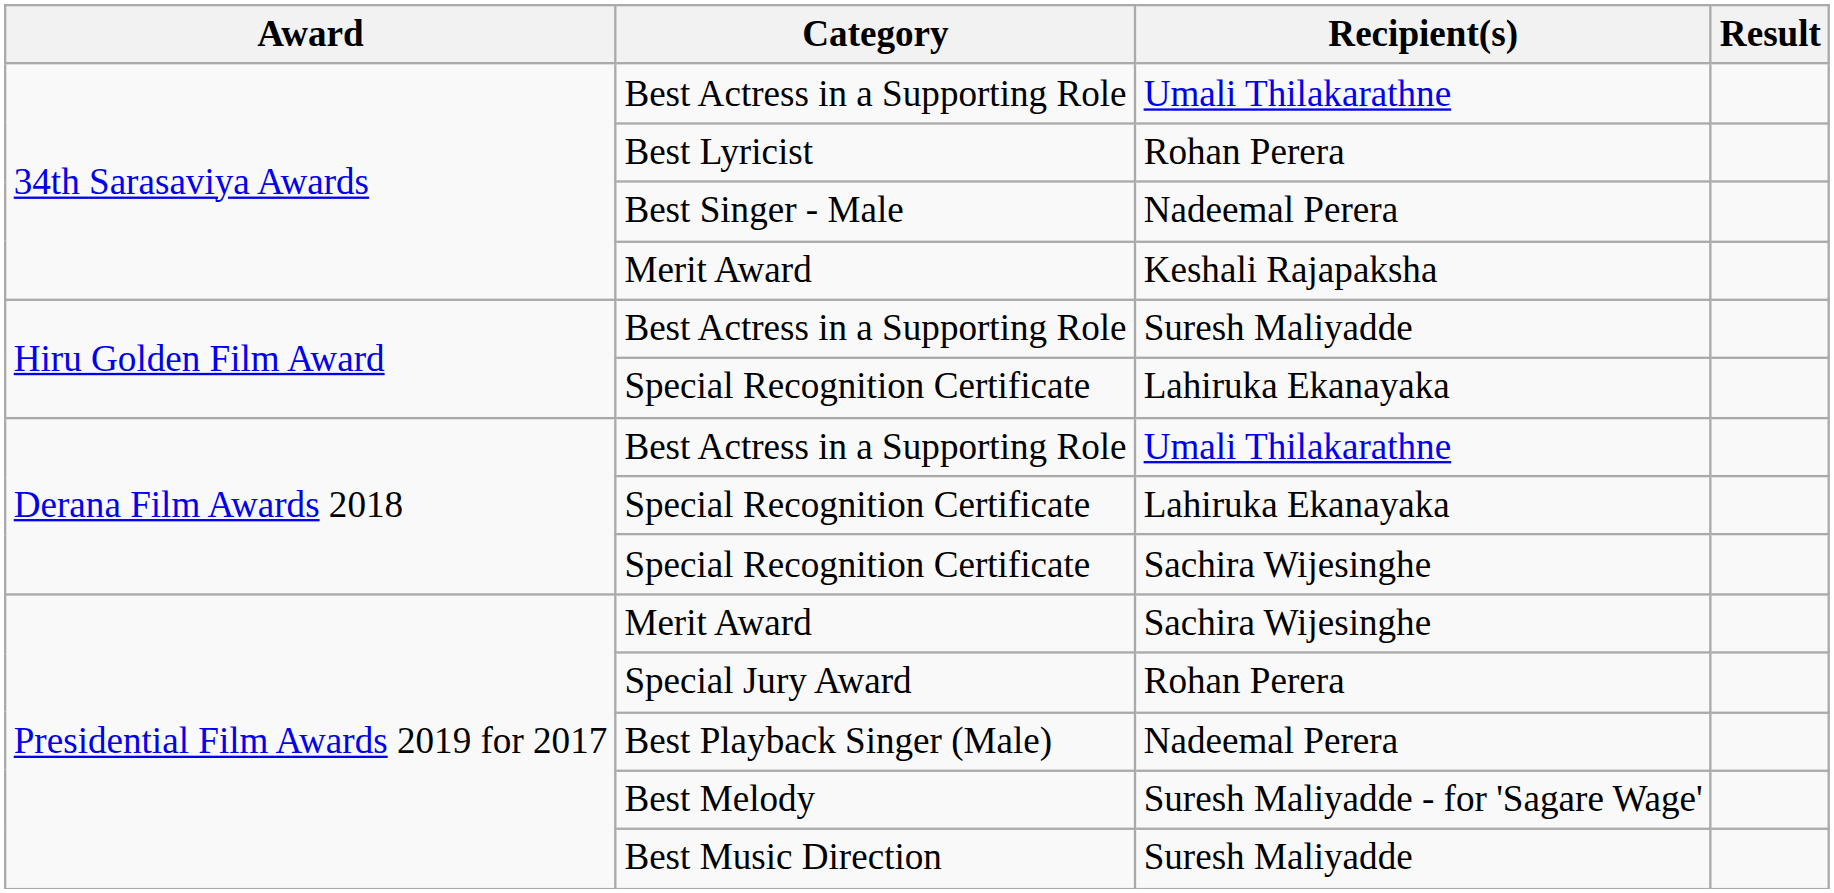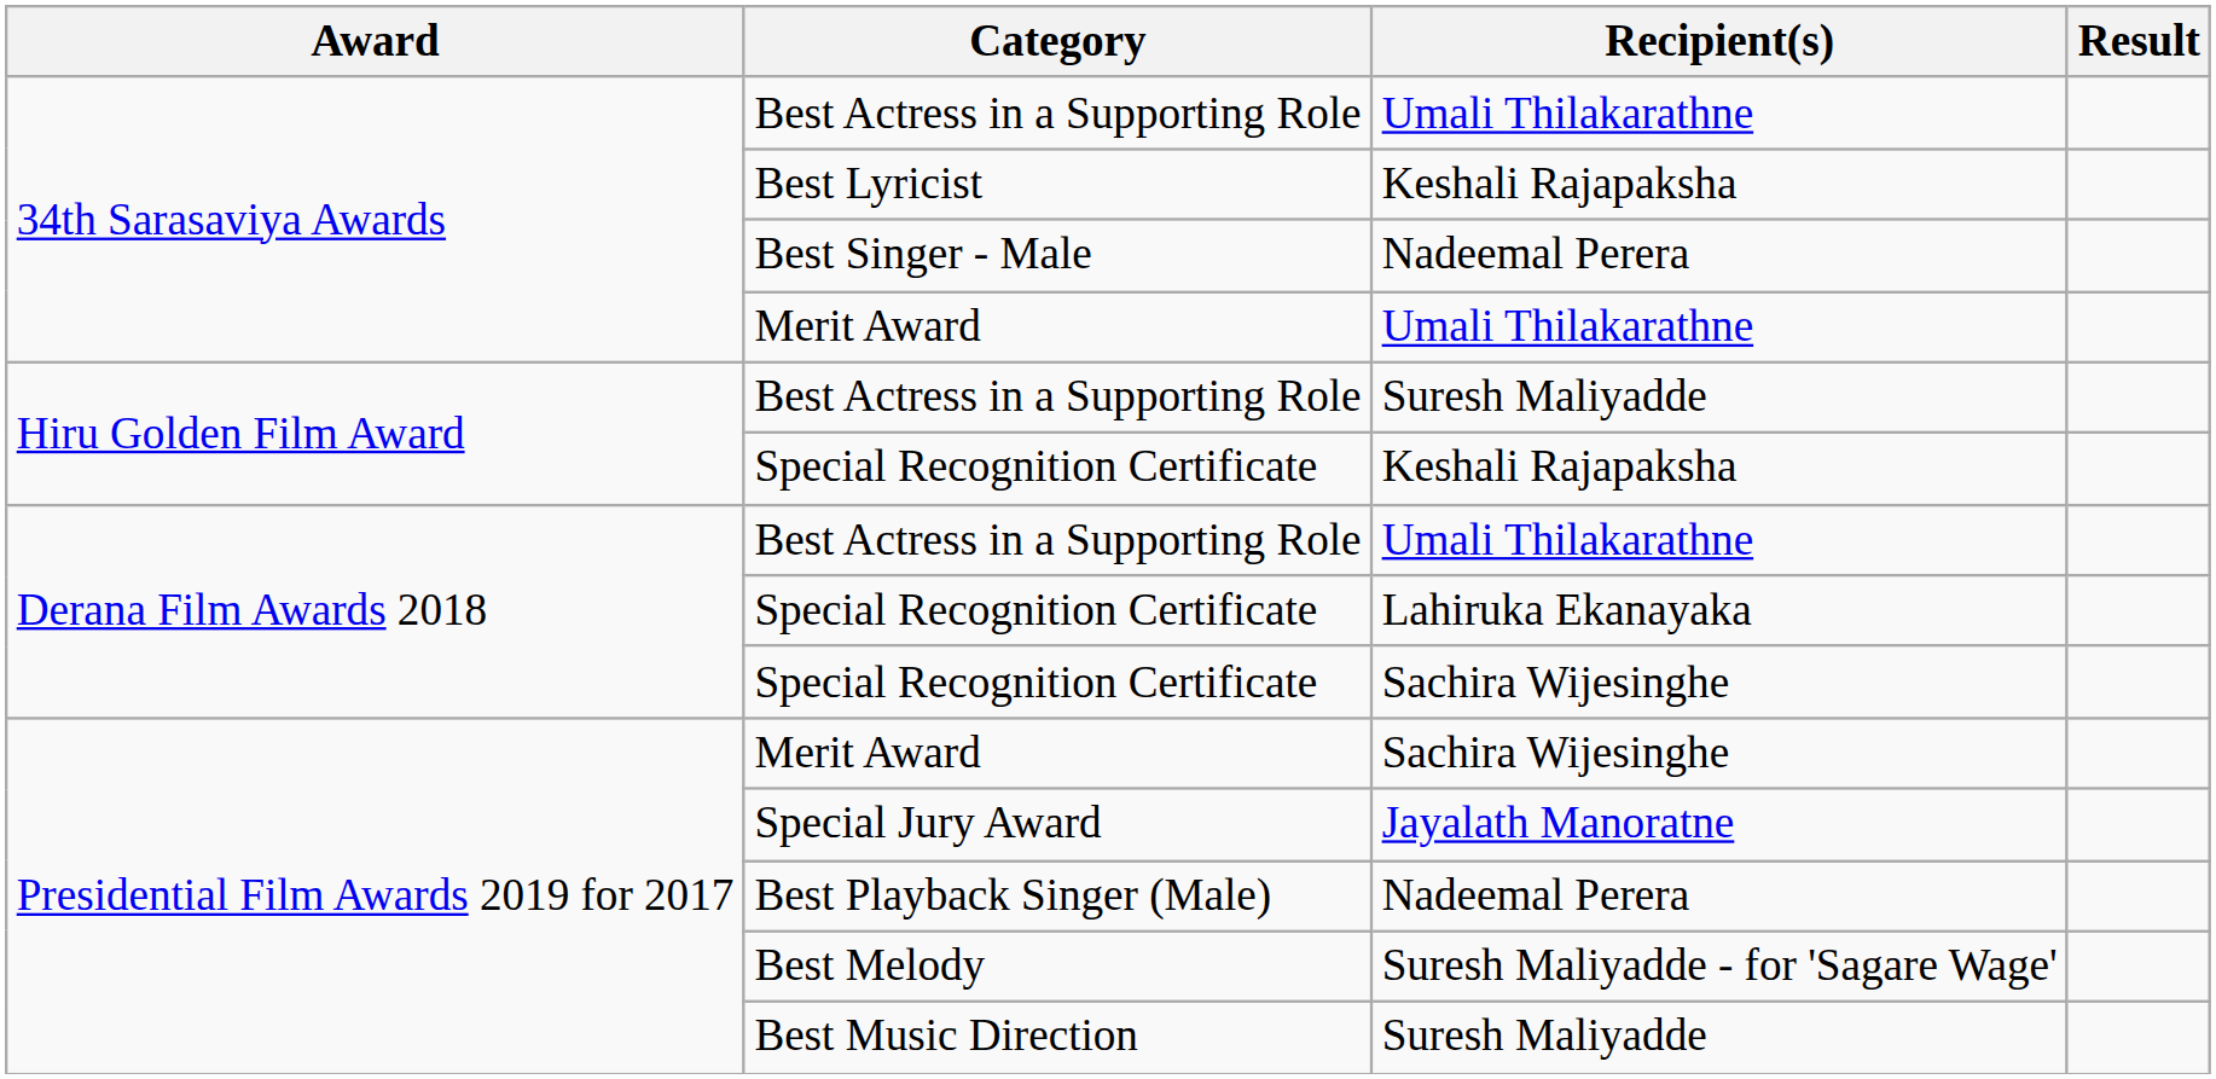 <table class="wikitable">
 <tr>
 <th>Award</th>
 <th>Category</th>
 <th>Recipient(s)</th>
 <th>Result</th>
 </tr>
 <tr>
 <td rowspan="4"><a href='#'>34th Sarasaviya Awards</a></td>
 <td>Best Actress in a Supporting Role</td>
 <td><a href='#'>Umali Thilakarathne</a></td>
 <td></td>
 </tr>
 <tr>
 <td>Best Lyricist</td>
-<td>Rohan Perera</td>
+<td>Keshali Rajapaksha</td>
 <td></td>
 </tr>
 <tr>
 <td>Best Singer - Male</td>
 <td>Nadeemal Perera</td>
 <td></td>
 </tr>
 <tr>
 <td>Merit Award</td>
-<td>Keshali Rajapaksha</td>
+<td><a href='#'>Umali Thilakarathne</a></td>
 <td></td>
 </tr>
 <tr>
 <td rowspan="2"><a href='#'>Hiru Golden Film Award</a></td>
 <td>Best Actress in a Supporting Role</td>
 <td>Suresh Maliyadde</td>
 <td></td>
 </tr>
 <tr>
 <td>Special Recognition Certificate</td>
-<td>Lahiruka Ekanayaka</td>
+<td>Keshali Rajapaksha</td>
 <td></td>
 </tr>
 <tr>
 <td rowspan="3"><a href='#'>Derana Film Awards</a> 2018</td>
 <td>Best Actress in a Supporting Role</td>
 <td><a href='#'>Umali Thilakarathne</a></td>
 <td></td>
 </tr>
 <tr>
 <td>Special Recognition Certificate</td>
 <td>Lahiruka Ekanayaka</td>
 <td></td>
 </tr>
 <tr>
 <td>Special Recognition Certificate</td>
 <td>Sachira Wijesinghe</td>
 <td></td>
 </tr>
 <tr>
 <td rowspan="5"><a href='#'>Presidential Film Awards</a> 2019 for 2017</td>
 <td>Merit Award</td>
 <td>Sachira Wijesinghe</td>
 <td></td>
 </tr>
 <tr>
 <td>Special Jury Award</td>
-<td>Rohan Perera</td>
+<td><a href='#'>Jayalath Manoratne</a></td>
 <td></td>
 </tr>
 <tr>
 <td>Best Playback Singer (Male)</td>
 <td>Nadeemal Perera</td>
 <td></td>
 </tr>
 <tr>
 <td>Best Melody</td>
 <td>Suresh Maliyadde - for 'Sagare Wage'</td>
 <td></td>
 </tr>
 <tr>
 <td>Best Music Direction</td>
 <td>Suresh Maliyadde</td>
 <td></td>
 </tr>
 </table>
